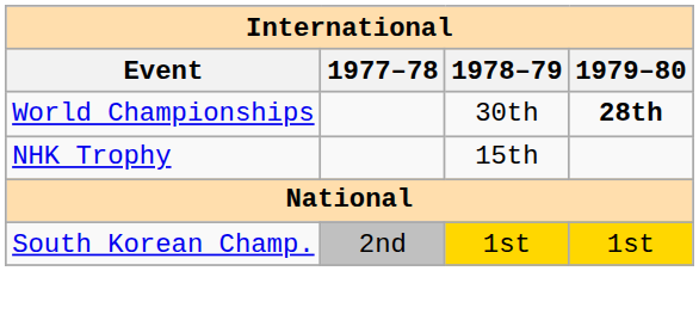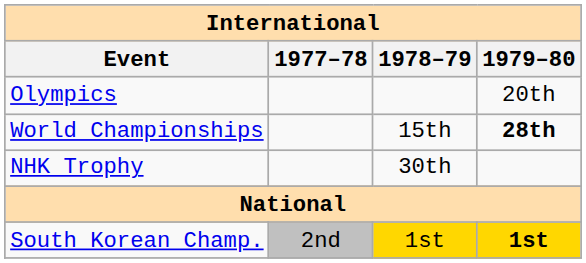 <table class="wikitable" style="text-align:center">
 <tr>
 <th style="background-color: #ffdead; " colspan=4 align=center>International</th>
 </tr>
 <tr>
 <th>Event</th>
 <th>1977–78</th>
 <th>1978–79</th>
 <th>1979–80</th>
 </tr>
 <tr>
+<td align=left><a href='#'>Olympics</a></td>
+<td></td>
+<td></td>
+<td>20th</td>
+</tr>
+<tr>
 <td align=left><a href='#'>World Championships</a></td>
 <td></td>
-<td>30th</td>
+<td>15th</td>
 <td><strong>28th</strong></td>
 </tr>
 <tr>
 <td align=left><a href='#'>NHK Trophy</a></td>
 <td></td>
-<td>15th</td>
+<td>30th</td>
 <td></td>
 </tr>
 <tr>
 <th style="background-color: #ffdead; " colspan=4 align=center>National</th>
 </tr>
 <tr>
 <td align=left><a href='#'>South Korean Champ.</a></td>
 <td bgcolor=silver>2nd</td>
 <td bgcolor=gold>1st</td>
-<td bgcolor=gold>1st</td>
+<td bgcolor=gold><strong>1st</strong></td>
 </tr>
 </table>
